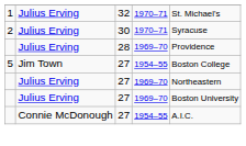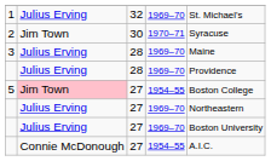 <table class="wikitable">
 <tr>
 </tr>
 <tr>
 <td>1</td>
 <td><a href='#'>Julius Erving</a></td>
 <td>32</td>
-<td style="font-size:80%;"><a href='#'>1970–71</a></td>
+<td style="font-size:80%;"><a href='#'>1969–70</a></td>
 <td style="font-size:80%;">St. Michael's</td>
 </tr>
 <tr>
 <td>2</td>
-<td><a href='#'>Julius Erving</a></td>
+<td>Jim Town</td>
 <td>30</td>
 <td style="font-size:80%;"><a href='#'>1970–71</a></td>
 <td style="font-size:80%;">Syracuse</td>
+</tr>
+<tr>
+<td>3</td>
+<td><a href='#'>Julius Erving</a></td>
+<td>28</td>
+<td style="font-size:80%;"><a href='#'>1969–70</a></td>
+<td style="font-size:80%;">Maine</td>
 </tr>
 <tr>
 <td></td>
 <td><a href='#'>Julius Erving</a></td>
 <td>28</td>
 <td style="font-size:80%;"><a href='#'>1969–70</a></td>
 <td style="font-size:80%;">Providence</td>
 </tr>
 <tr>
 <td>5</td>
-<td>Jim Town</td>
+<td style="background: pink;">Jim Town</td>
 <td>27</td>
 <td style="font-size:80%;"><a href='#'>1954–55</a></td>
 <td style="font-size:80%;">Boston College</td>
 </tr>
 <tr>
 <td></td>
 <td><a href='#'>Julius Erving</a></td>
 <td>27</td>
 <td style="font-size:80%;"><a href='#'>1969–70</a></td>
 <td style="font-size:80%;">Northeastern</td>
 </tr>
 <tr>
 <td></td>
 <td><a href='#'>Julius Erving</a></td>
 <td>27</td>
 <td style="font-size:80%;"><a href='#'>1969–70</a></td>
 <td style="font-size:80%;">Boston University</td>
 </tr>
 <tr>
 <td></td>
 <td>Connie McDonough</td>
 <td>27</td>
 <td style="font-size:80%;"><a href='#'>1954–55</a></td>
 <td style="font-size:80%;">A.I.C.</td>
 </tr>
 </table>
